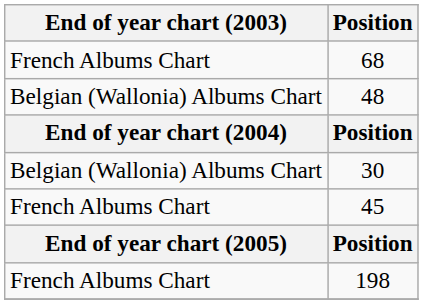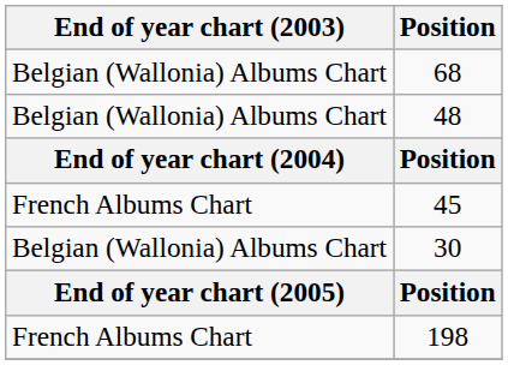 <table class="wikitable sortable">
 <tr>
 <th align="left">End of year chart (2003)</th>
 <th align="center">Position</th>
 </tr>
 <tr>
-<td align="left">French Albums Chart</td>
+<td align="left">Belgian (Wallonia) Albums Chart</td>
 <td align="center">68</td>
 </tr>
 <tr>
 <td align="left">Belgian (Wallonia) Albums Chart</td>
 <td align="center">48</td>
 </tr>
 <tr>
 <th align="left">End of year chart (2004)</th>
 <th align="center">Position</th>
 </tr>
 <tr>
+<td align="left">French Albums Chart</td>
+<td align="center">45</td>
+</tr>
+<tr>
 <td align="left">Belgian (Wallonia) Albums Chart</td>
 <td align="center">30</td>
-</tr>
-<tr>
-<td align="left">French Albums Chart</td>
-<td align="center">45</td>
 </tr>
 <tr>
 <th align="left">End of year chart (2005)</th>
 <th align="center">Position</th>
 </tr>
 <tr>
 <td align="left">French Albums Chart</td>
 <td align="center">198</td>
 </tr>
 <tr>
 </tr>
 </table>
